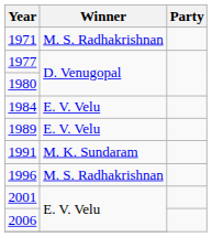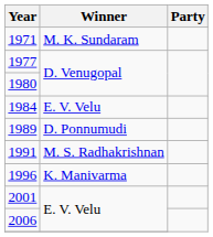 <table class="wikitable sortable">
 <tr>
 <th>Year</th>
 <th>Winner</th>
 <th colspan="2">Party</th>
 </tr>
 <tr>
 <td><a href='#'>1971</a></td>
-<td><a href='#'>M. S. Radhakrishnan</a></td>
+<td><a href='#'>M. K. Sundaram</a></td>
 <td></td>
 </tr>
 <tr>
 <td><a href='#'>1977</a></td>
 <td rowspan=2><a href='#'>D. Venugopal</a></td>
 </tr>
 <tr>
 <td><a href='#'>1980</a></td>
 </tr>
 <tr>
 <td><a href='#'>1984</a></td>
 <td><a href='#'>E. V. Velu</a></td>
 <td></td>
 </tr>
 <tr>
 <td><a href='#'>1989</a></td>
-<td><a href='#'>E. V. Velu</a></td>
+<td><a href='#'>D. Ponnumudi</a></td>
 <td></td>
 </tr>
 <tr>
 <td><a href='#'>1991</a></td>
-<td><a href='#'>M. K. Sundaram</a></td>
+<td><a href='#'>M. S. Radhakrishnan</a></td>
 <td></td>
 </tr>
 <tr>
 <td><a href='#'>1996</a></td>
-<td><a href='#'>M. S. Radhakrishnan</a></td>
+<td><a href='#'>K. Manivarma</a></td>
 <td></td>
 </tr>
 <tr>
 <td><a href='#'>2001</a></td>
 <td rowspan=2>E. V. Velu</td>
 <td></td>
 </tr>
 <tr>
 <td><a href='#'>2006</a></td>
 </tr>
 <tr>
 </tr>
 </table>
